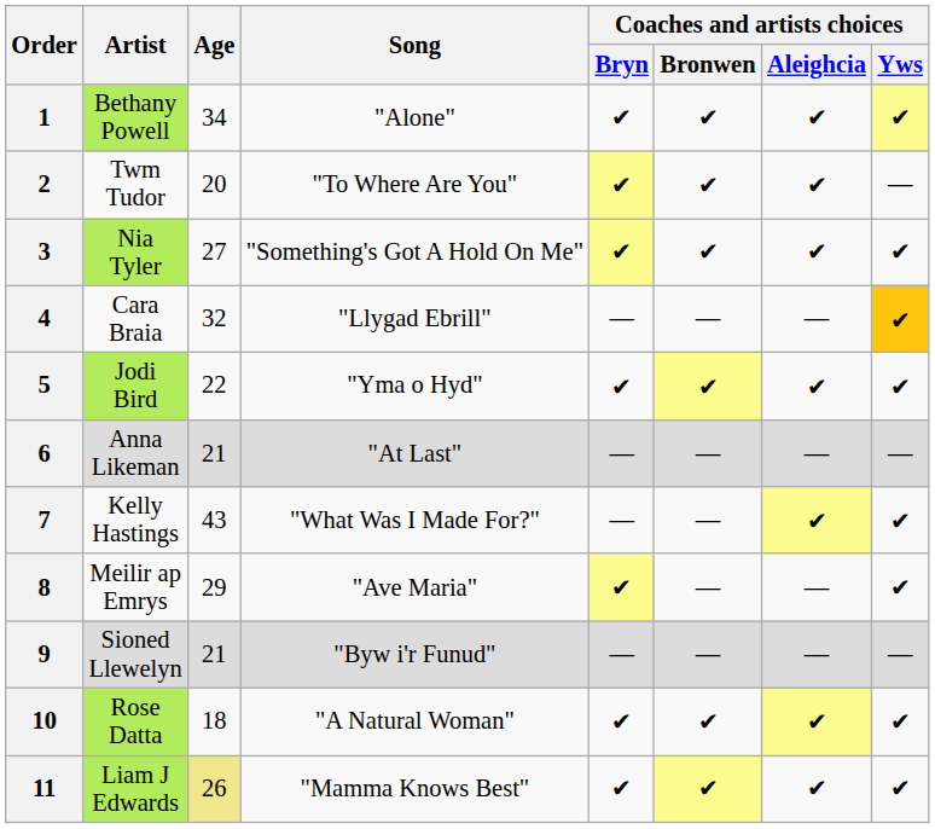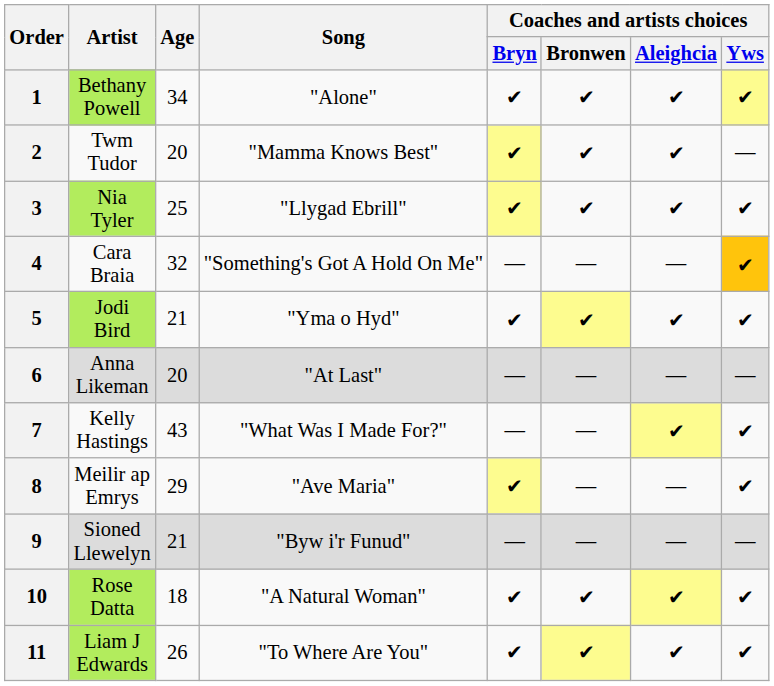 <table class="wikitable" style="text-align:center;">
 <tr>
 <th rowspan="2" scope="col">Order</th>
 <th rowspan="2" scope="col">Artist</th>
 <th rowspan="2" scope="col">Age</th>
 <th rowspan="2" scope="col">Song</th>
 <th colspan="4" scope="col">Coaches and artists choices</th>
 </tr>
 <tr>
 <th><a href='#'>Bryn</a></th>
 <th>Bronwen</th>
 <th><a href='#'>Aleighcia</a></th>
 <th><a href='#'>Yws</a></th>
 </tr>
 <tr>
 <th>1</th>
 <td style="background:#B2EC5D">Bethany<br>Powell</td>
 <td>34</td>
 <td>"Alone"</td>
 <td>✔</td>
 <td>✔</td>
 <td>✔</td>
 <td style="background:#fdfc8f">✔</td>
 </tr>
 <tr>
 <th>2</th>
 <td>Twm<br>Tudor</td>
 <td>20</td>
-<td>"To Where Are You"</td>
+<td>"Mamma Knows Best"</td>
 <td style="background:#fdfc8f">✔</td>
 <td>✔</td>
 <td>✔</td>
 <td>—</td>
 </tr>
 <tr>
 <th>3</th>
 <td style="background:#B2EC5D">Nia<br>Tyler</td>
-<td>27</td>
-<td>"Something's Got A Hold On Me"</td>
+<td>25</td>
+<td>"Llygad Ebrill"</td>
 <td style="background:#fdfc8f">✔</td>
 <td>✔</td>
 <td>✔</td>
 <td>✔</td>
 </tr>
 <tr>
 <th>4</th>
 <td>Cara<br>Braia</td>
 <td>32</td>
-<td>"Llygad Ebrill"</td>
+<td>"Something's Got A Hold On Me"</td>
 <td>—</td>
 <td>—</td>
 <td>—</td>
 <td style="background:#FFC40C">✔</td>
 </tr>
 <tr>
 <th>5</th>
 <td style="background:#B2EC5D">Jodi<br>Bird</td>
-<td>22</td>
+<td>21</td>
 <td>"Yma o Hyd"</td>
 <td>✔</td>
 <td style="background:#fdfc8f">✔</td>
 <td>✔</td>
 <td>✔</td>
 </tr>
 <tr style="background:#DCDCDC">
 <th>6</th>
 <td>Anna<br>Likeman</td>
-<td>21</td>
+<td>20</td>
 <td>"At Last"</td>
 <td>—</td>
 <td>—</td>
 <td>—</td>
 <td>—</td>
 </tr>
 <tr>
 <th>7</th>
 <td>Kelly<br>Hastings</td>
 <td>43</td>
 <td>"What Was I Made For?"</td>
 <td>—</td>
 <td>—</td>
 <td style="background:#fdfc8f">✔</td>
 <td>✔</td>
 </tr>
 <tr>
 <th>8</th>
 <td>Meilir ap<br>Emrys</td>
 <td>29</td>
 <td>"Ave Maria"</td>
 <td style="background:#fdfc8f">✔</td>
 <td>—</td>
 <td>—</td>
 <td>✔</td>
 </tr>
 <tr style="background:#DCDCDC">
 <th>9</th>
 <td>Sioned<br>Llewelyn</td>
 <td>21</td>
 <td>"Byw i'r Funud"</td>
 <td>—</td>
 <td>—</td>
 <td>—</td>
 <td>—</td>
 </tr>
 <tr>
 <th>10</th>
 <td style="background:#B2EC5D">Rose<br>Datta</td>
 <td>18</td>
 <td>"A Natural Woman"</td>
 <td>✔</td>
 <td>✔</td>
 <td style="background:#fdfc8f">✔</td>
 <td>✔</td>
 </tr>
 <tr>
 <th>11</th>
 <td style="background:#B2EC5D">Liam J<br>Edwards</td>
-<td style="background: khaki;">26</td>
-<td>"Mamma Knows Best"</td>
+<td>26</td>
+<td>"To Where Are You"</td>
 <td>✔</td>
 <td style="background:#fdfc8f">✔</td>
 <td>✔</td>
 <td>✔</td>
 </tr>
 </table>
